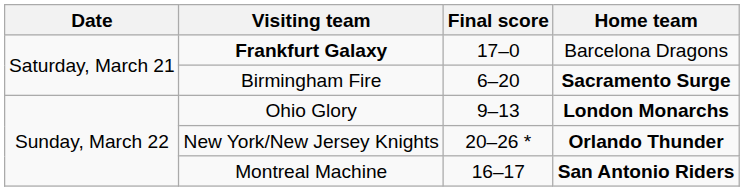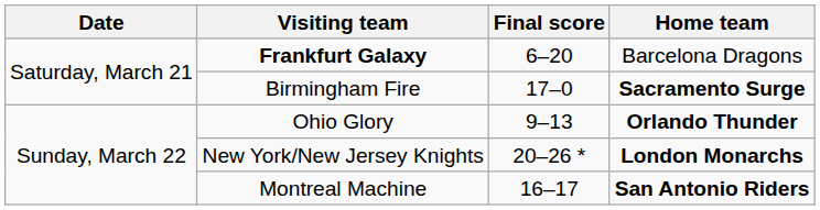 <table class="wikitable" style="font-size:95%; text-align:center">
 <tr>
 <th>Date</th>
 <th>Visiting team</th>
 <th>Final score</th>
 <th>Home team</th>
 </tr>
 <tr>
 <td rowspan="2">Saturday, March 21</td>
 <td><strong>Frankfurt Galaxy</strong></td>
-<td>17–0</td>
+<td>6–20</td>
 <td>Barcelona Dragons</td>
 </tr>
 <tr>
 <td>Birmingham Fire</td>
-<td>6–20</td>
+<td>17–0</td>
 <td><strong>Sacramento Surge</strong></td>
 </tr>
 <tr>
 <td rowspan="3">Sunday, March 22</td>
 <td>Ohio Glory</td>
 <td>9–13</td>
-<td><strong>London Monarchs</strong></td>
+<td><strong>Orlando Thunder</strong></td>
 </tr>
 <tr>
 <td>New York/New Jersey Knights</td>
 <td>20–26 *</td>
-<td><strong>Orlando Thunder</strong></td>
+<td><strong>London Monarchs</strong></td>
 </tr>
 <tr>
 <td>Montreal Machine</td>
 <td>16–17</td>
 <td><strong>San Antonio Riders</strong></td>
 </tr>
 </table>
